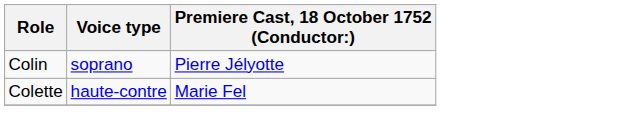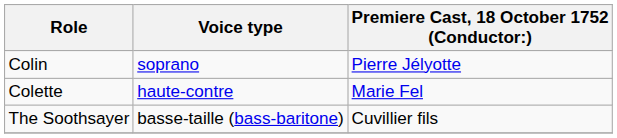 <table class="wikitable">
 <tr>
 <th>Role</th>
 <th>Voice type</th>
 <th>Premiere Cast, 18 October 1752<br>(Conductor:)</th>
 </tr>
 <tr>
 <td>Colin</td>
 <td><a href='#'>soprano</a></td>
 <td><a href='#'>Pierre Jélyotte</a></td>
 </tr>
 <tr>
 <td>Colette</td>
 <td><a href='#'>haute-contre</a></td>
 <td><a href='#'>Marie Fel</a></td>
 </tr>
 <tr>
+<td>The Soothsayer</td>
+<td>basse-taille (<a href='#'>bass-baritone</a>)</td>
+<td>Cuvillier fils</td>
+</tr>
+<tr>
 </tr>
 </table>
